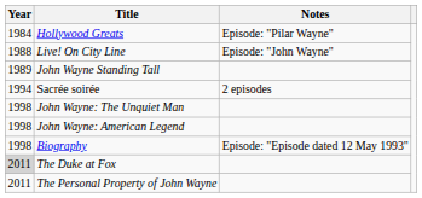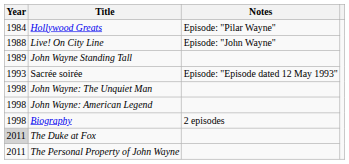 <table class="wikitable sortable">
 <tr>
 <th>Year</th>
 <th>Title</th>
 <th>Notes</th>
 <th></th>
 </tr>
 <tr>
 <td>1984</td>
 <td><em><a href='#'>Hollywood Greats</a></em></td>
 <td>Episode: "Pilar Wayne"</td>
 <td rowspan="9"></td>
 </tr>
 <tr>
 <td>1988</td>
 <td><em>Live! On City Line</em></td>
 <td>Episode: "John Wayne"</td>
 </tr>
 <tr>
 <td>1989</td>
 <td><em>John Wayne Standing Tall</em></td>
 <td></td>
 </tr>
 <tr>
-<td>1994</td>
+<td>1993</td>
 <td>Sacrée soirée</td>
-<td>2 episodes</td>
+<td>Episode: "Episode dated 12 May 1993"</td>
 </tr>
 <tr>
 <td>1998</td>
 <td><em>John Wayne: The Unquiet Man</em></td>
 <td></td>
 </tr>
 <tr>
 <td>1998</td>
 <td><em>John Wayne: American Legend</em></td>
 <td></td>
 </tr>
 <tr>
 <td>1998</td>
 <td><em><a href='#'>Biography</a></em></td>
-<td>Episode: "Episode dated 12 May 1993"</td>
+<td>2 episodes</td>
 </tr>
 <tr>
 <td style="background: lightgrey;">2011</td>
 <td><em>The Duke at Fox</em></td>
 <td></td>
 </tr>
 <tr>
 <td>2011</td>
 <td><em>The Personal Property of John Wayne</em></td>
 <td></td>
 </tr>
 </table>
